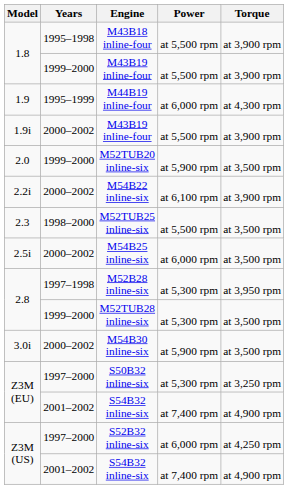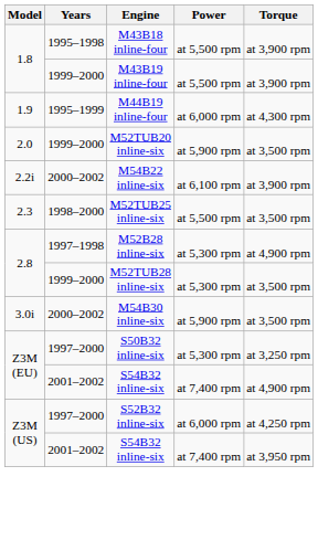 <table class="wikitable sortable" style="text-align: center;">
 <tr>
 <th>Model</th>
 <th>Years</th>
 <th>Engine</th>
 <th>Power</th>
 <th>Torque</th>
 </tr>
 <tr>
 <td rowspan="2">1.8</td>
 <td>1995–1998</td>
 <td><a href='#'>M43B18</a> <br> <a href='#'>inline-four</a></td>
 <td> <br> at 5,500 rpm</td>
 <td> <br> at 3,900 rpm</td>
 </tr>
 <tr>
 <td>1999–2000</td>
 <td><a href='#'>M43B19</a> <br> <a href='#'>inline-four</a></td>
 <td> <br> at 5,500 rpm</td>
 <td> <br> at 3,900 rpm</td>
 </tr>
 <tr>
 <td>1.9</td>
 <td>1995–1999</td>
 <td><a href='#'>M44B19</a> <br> <a href='#'>inline-four</a></td>
 <td> <br> at 6,000 rpm</td>
 <td> <br> at 4,300 rpm</td>
 </tr>
 <tr>
-<td>1.9i</td>
-<td>2000–2002</td>
-<td><a href='#'>M43B19</a> <br> <a href='#'>inline-four</a></td>
-<td> <br> at 5,500 rpm</td>
-<td> <br> at 3,900 rpm</td>
-</tr>
-<tr>
 <td>2.0</td>
 <td>1999–2000</td>
 <td><a href='#'>M52TUB20</a> <br> <a href='#'>inline-six</a></td>
 <td> <br> at 5,900 rpm</td>
 <td> <br> at 3,500 rpm</td>
 </tr>
 <tr>
 <td>2.2i</td>
 <td>2000–2002</td>
 <td><a href='#'>M54B22</a> <br> <a href='#'>inline-six</a></td>
 <td> <br> at 6,100 rpm</td>
 <td> <br> at 3,900 rpm</td>
 </tr>
 <tr>
 <td>2.3</td>
 <td>1998–2000</td>
 <td><a href='#'>M52TUB25</a> <br> <a href='#'>inline-six</a></td>
 <td> <br> at 5,500 rpm</td>
 <td> <br> at 3,500 rpm</td>
 </tr>
 <tr>
-<td>2.5i</td>
-<td>2000–2002</td>
-<td><a href='#'>M54B25</a> <br> <a href='#'>inline-six</a></td>
-<td> <br> at 6,000 rpm</td>
-<td> <br> at 3,500 rpm</td>
-</tr>
-<tr>
 <td rowspan="2">2.8</td>
 <td>1997–1998</td>
 <td><a href='#'>M52B28</a> <br> <a href='#'>inline-six</a></td>
 <td> <br> at 5,300 rpm</td>
-<td> <br> at 3,950 rpm</td>
+<td> <br> at 4,900 rpm</td>
 </tr>
 <tr>
 <td>1999–2000</td>
 <td><a href='#'>M52TUB28</a> <br> <a href='#'>inline-six</a></td>
 <td> <br> at 5,300 rpm</td>
 <td> <br> at 3,500 rpm</td>
 </tr>
 <tr>
 <td>3.0i</td>
 <td>2000–2002</td>
 <td><a href='#'>M54B30</a> <br> <a href='#'>inline-six</a></td>
 <td> <br> at 5,900 rpm</td>
 <td> <br> at 3,500 rpm</td>
 </tr>
 <tr>
 <td rowspan="2">Z3M <br> (EU)</td>
 <td>1997–2000</td>
 <td><a href='#'>S50B32</a> <br> <a href='#'>inline-six</a></td>
 <td> <br> at 5,300 rpm</td>
 <td> <br> at 3,250 rpm</td>
 </tr>
 <tr>
 <td>2001–2002</td>
 <td><a href='#'>S54B32</a> <br> <a href='#'>inline-six</a></td>
 <td><br> at 7,400 rpm</td>
 <td> <br> at 4,900 rpm</td>
 </tr>
 <tr>
 <td rowspan="2">Z3M <br> (US)</td>
 <td>1997–2000</td>
 <td><a href='#'>S52B32</a> <br> <a href='#'>inline-six</a></td>
 <td> <br> at 6,000 rpm</td>
 <td> <br> at 4,250 rpm</td>
 </tr>
 <tr>
 <td>2001–2002</td>
 <td><a href='#'>S54B32</a> <br> <a href='#'>inline-six</a></td>
 <td> <br> at 7,400 rpm</td>
-<td> <br> at 4,900 rpm</td>
+<td> <br> at 3,950 rpm</td>
 </tr>
 </table>
